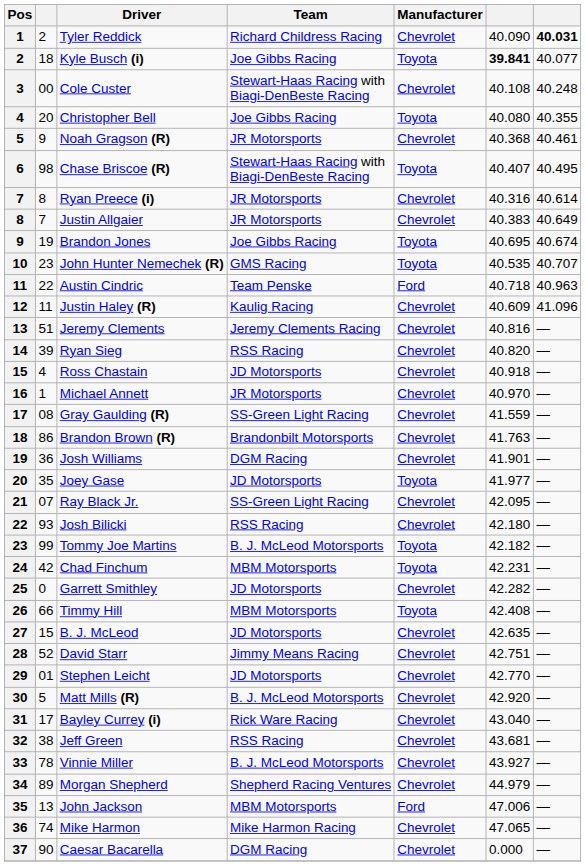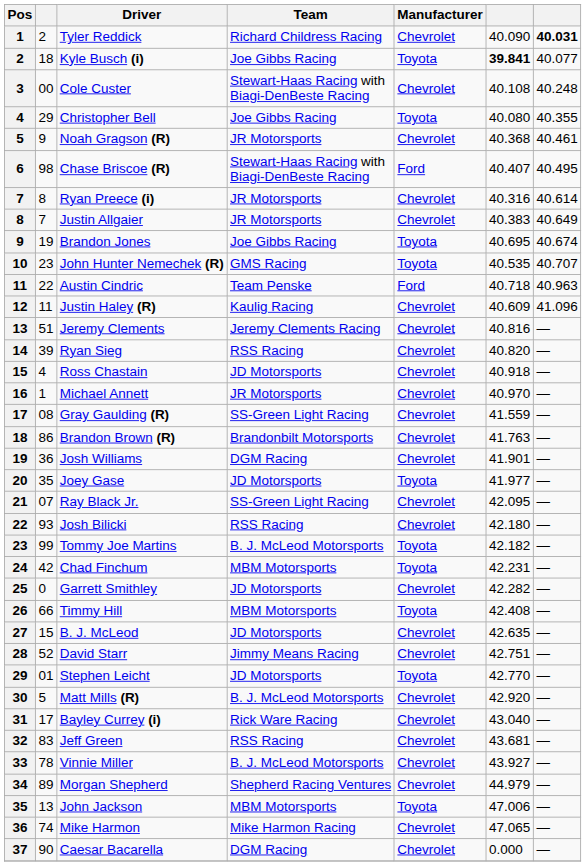 <table class="wikitable" style="font-size:98%">
 <tr>
 <th>Pos</th>
 <th></th>
 <th>Driver</th>
 <th>Team</th>
 <th>Manufacturer</th>
 <th></th>
 <th></th>
 </tr>
 <tr>
 <th>1</th>
 <td>2</td>
 <td><a href='#'>Tyler Reddick</a></td>
 <td><a href='#'>Richard Childress Racing</a></td>
 <td><a href='#'>Chevrolet</a></td>
 <td>40.090</td>
 <td><strong>40.031</strong></td>
 </tr>
 <tr>
 <th>2</th>
 <td>18</td>
 <td><a href='#'>Kyle Busch</a> <strong>(i)</strong></td>
 <td><a href='#'>Joe Gibbs Racing</a></td>
 <td><a href='#'>Toyota</a></td>
 <td><strong>39.841</strong></td>
 <td>40.077</td>
 </tr>
 <tr>
 <th>3</th>
 <td>00</td>
 <td><a href='#'>Cole Custer</a></td>
 <td><a href='#'>Stewart-Haas Racing</a> with <br> <a href='#'>Biagi-DenBeste Racing</a></td>
 <td><a href='#'>Chevrolet</a></td>
 <td>40.108</td>
 <td>40.248</td>
 </tr>
 <tr>
 <th>4</th>
-<td>20</td>
+<td>29</td>
 <td><a href='#'>Christopher Bell</a></td>
 <td><a href='#'>Joe Gibbs Racing</a></td>
 <td><a href='#'>Toyota</a></td>
 <td>40.080</td>
 <td>40.355</td>
 </tr>
 <tr>
 <th>5</th>
 <td>9</td>
 <td><a href='#'>Noah Gragson</a> <strong>(R)</strong></td>
 <td><a href='#'>JR Motorsports</a></td>
 <td><a href='#'>Chevrolet</a></td>
 <td>40.368</td>
 <td>40.461</td>
 </tr>
 <tr>
 <th>6</th>
 <td>98</td>
 <td><a href='#'>Chase Briscoe</a> <strong>(R)</strong></td>
 <td><a href='#'>Stewart-Haas Racing</a> with <br> <a href='#'>Biagi-DenBeste Racing</a></td>
-<td><a href='#'>Toyota</a></td>
+<td><a href='#'>Ford</a></td>
 <td>40.407</td>
 <td>40.495</td>
 </tr>
 <tr>
 <th>7</th>
 <td>8</td>
 <td><a href='#'>Ryan Preece</a> <strong>(i)</strong></td>
 <td><a href='#'>JR Motorsports</a></td>
 <td><a href='#'>Chevrolet</a></td>
 <td>40.316</td>
 <td>40.614</td>
 </tr>
 <tr>
 <th>8</th>
 <td>7</td>
 <td><a href='#'>Justin Allgaier</a></td>
 <td><a href='#'>JR Motorsports</a></td>
 <td><a href='#'>Chevrolet</a></td>
 <td>40.383</td>
 <td>40.649</td>
 </tr>
 <tr>
 <th>9</th>
 <td>19</td>
 <td><a href='#'>Brandon Jones</a></td>
 <td><a href='#'>Joe Gibbs Racing</a></td>
 <td><a href='#'>Toyota</a></td>
 <td>40.695</td>
 <td>40.674</td>
 </tr>
 <tr>
 <th>10</th>
 <td>23</td>
 <td><a href='#'>John Hunter Nemechek</a> <strong>(R)</strong></td>
 <td><a href='#'>GMS Racing</a></td>
 <td><a href='#'>Toyota</a></td>
 <td>40.535</td>
 <td>40.707</td>
 </tr>
 <tr>
 <th>11</th>
 <td>22</td>
 <td><a href='#'>Austin Cindric</a></td>
 <td><a href='#'>Team Penske</a></td>
 <td><a href='#'>Ford</a></td>
 <td>40.718</td>
 <td>40.963</td>
 </tr>
 <tr>
 <th>12</th>
 <td>11</td>
 <td><a href='#'>Justin Haley</a> <strong>(R)</strong></td>
 <td><a href='#'>Kaulig Racing</a></td>
 <td><a href='#'>Chevrolet</a></td>
 <td>40.609</td>
 <td>41.096</td>
 </tr>
 <tr>
 <th>13</th>
 <td>51</td>
 <td><a href='#'>Jeremy Clements</a></td>
 <td><a href='#'>Jeremy Clements Racing</a></td>
 <td><a href='#'>Chevrolet</a></td>
 <td>40.816</td>
 <td>—</td>
 </tr>
 <tr>
 <th>14</th>
 <td>39</td>
 <td><a href='#'>Ryan Sieg</a></td>
 <td><a href='#'>RSS Racing</a></td>
 <td><a href='#'>Chevrolet</a></td>
 <td>40.820</td>
 <td>—</td>
 </tr>
 <tr>
 <th>15</th>
 <td>4</td>
 <td><a href='#'>Ross Chastain</a></td>
 <td><a href='#'>JD Motorsports</a></td>
 <td><a href='#'>Chevrolet</a></td>
 <td>40.918</td>
 <td>—</td>
 </tr>
 <tr>
 <th>16</th>
 <td>1</td>
 <td><a href='#'>Michael Annett</a></td>
 <td><a href='#'>JR Motorsports</a></td>
 <td><a href='#'>Chevrolet</a></td>
 <td>40.970</td>
 <td>—</td>
 </tr>
 <tr>
 <th>17</th>
 <td>08</td>
 <td><a href='#'>Gray Gaulding</a> <strong>(R)</strong></td>
 <td><a href='#'>SS-Green Light Racing</a></td>
 <td><a href='#'>Chevrolet</a></td>
 <td>41.559</td>
 <td>—</td>
 </tr>
 <tr>
 <th>18</th>
 <td>86</td>
 <td><a href='#'>Brandon Brown</a> <strong>(R)</strong></td>
 <td><a href='#'>Brandonbilt Motorsports</a></td>
 <td><a href='#'>Chevrolet</a></td>
 <td>41.763</td>
 <td>—</td>
 </tr>
 <tr>
 <th>19</th>
 <td>36</td>
 <td><a href='#'>Josh Williams</a></td>
 <td><a href='#'>DGM Racing</a></td>
 <td><a href='#'>Chevrolet</a></td>
 <td>41.901</td>
 <td>—</td>
 </tr>
 <tr>
 <th>20</th>
 <td>35</td>
 <td><a href='#'>Joey Gase</a></td>
 <td><a href='#'>JD Motorsports</a></td>
 <td><a href='#'>Toyota</a></td>
 <td>41.977</td>
 <td>—</td>
 </tr>
 <tr>
 <th>21</th>
 <td>07</td>
 <td><a href='#'>Ray Black Jr.</a></td>
 <td><a href='#'>SS-Green Light Racing</a></td>
 <td><a href='#'>Chevrolet</a></td>
 <td>42.095</td>
 <td>—</td>
 </tr>
 <tr>
 <th>22</th>
 <td>93</td>
 <td><a href='#'>Josh Bilicki</a></td>
 <td><a href='#'>RSS Racing</a></td>
 <td><a href='#'>Chevrolet</a></td>
 <td>42.180</td>
 <td>—</td>
 </tr>
 <tr>
 <th>23</th>
 <td>99</td>
 <td><a href='#'>Tommy Joe Martins</a></td>
 <td><a href='#'>B. J. McLeod Motorsports</a></td>
 <td><a href='#'>Toyota</a></td>
 <td>42.182</td>
 <td>—</td>
 </tr>
 <tr>
 <th>24</th>
 <td>42</td>
 <td><a href='#'>Chad Finchum</a></td>
 <td><a href='#'>MBM Motorsports</a></td>
 <td><a href='#'>Toyota</a></td>
 <td>42.231</td>
 <td>—</td>
 </tr>
 <tr>
 <th>25</th>
 <td>0</td>
 <td><a href='#'>Garrett Smithley</a></td>
 <td><a href='#'>JD Motorsports</a></td>
 <td><a href='#'>Chevrolet</a></td>
 <td>42.282</td>
 <td>—</td>
 </tr>
 <tr>
 <th>26</th>
 <td>66</td>
 <td><a href='#'>Timmy Hill</a></td>
 <td><a href='#'>MBM Motorsports</a></td>
 <td><a href='#'>Toyota</a></td>
 <td>42.408</td>
 <td>—</td>
 </tr>
 <tr>
 <th>27</th>
 <td>15</td>
 <td><a href='#'>B. J. McLeod</a></td>
 <td><a href='#'>JD Motorsports</a></td>
 <td><a href='#'>Chevrolet</a></td>
 <td>42.635</td>
 <td>—</td>
 </tr>
 <tr>
 <th>28</th>
 <td>52</td>
 <td><a href='#'>David Starr</a></td>
 <td><a href='#'>Jimmy Means Racing</a></td>
 <td><a href='#'>Chevrolet</a></td>
 <td>42.751</td>
 <td>—</td>
 </tr>
 <tr>
 <th>29</th>
 <td>01</td>
 <td><a href='#'>Stephen Leicht</a></td>
 <td><a href='#'>JD Motorsports</a></td>
-<td><a href='#'>Chevrolet</a></td>
+<td><a href='#'>Toyota</a></td>
 <td>42.770</td>
 <td>—</td>
 </tr>
 <tr>
 <th>30</th>
 <td>5</td>
 <td><a href='#'>Matt Mills</a> <strong>(R)</strong></td>
 <td><a href='#'>B. J. McLeod Motorsports</a></td>
 <td><a href='#'>Chevrolet</a></td>
 <td>42.920</td>
 <td>—</td>
 </tr>
 <tr>
 <th>31</th>
 <td>17</td>
 <td><a href='#'>Bayley Currey</a> <strong>(i)</strong></td>
 <td><a href='#'>Rick Ware Racing</a></td>
 <td><a href='#'>Chevrolet</a></td>
 <td>43.040</td>
 <td>—</td>
 </tr>
 <tr>
 <th>32</th>
-<td>38</td>
+<td>83</td>
 <td><a href='#'>Jeff Green</a></td>
 <td><a href='#'>RSS Racing</a></td>
 <td><a href='#'>Chevrolet</a></td>
 <td>43.681</td>
 <td>—</td>
 </tr>
 <tr>
 <th>33</th>
 <td>78</td>
 <td><a href='#'>Vinnie Miller</a></td>
 <td><a href='#'>B. J. McLeod Motorsports</a></td>
 <td><a href='#'>Chevrolet</a></td>
 <td>43.927</td>
 <td>—</td>
 </tr>
 <tr>
 <th>34</th>
 <td>89</td>
 <td><a href='#'>Morgan Shepherd</a></td>
 <td><a href='#'>Shepherd Racing Ventures</a></td>
 <td><a href='#'>Chevrolet</a></td>
 <td>44.979</td>
 <td>—</td>
 </tr>
 <tr>
 <th>35</th>
 <td>13</td>
 <td><a href='#'>John Jackson</a></td>
 <td><a href='#'>MBM Motorsports</a></td>
-<td><a href='#'>Ford</a></td>
+<td><a href='#'>Toyota</a></td>
 <td>47.006</td>
 <td>—</td>
 </tr>
 <tr>
 <th>36</th>
 <td>74</td>
 <td><a href='#'>Mike Harmon</a></td>
 <td><a href='#'>Mike Harmon Racing</a></td>
 <td><a href='#'>Chevrolet</a></td>
 <td>47.065</td>
 <td>—</td>
 </tr>
 <tr>
 <th>37</th>
 <td>90</td>
 <td><a href='#'>Caesar Bacarella</a></td>
 <td><a href='#'>DGM Racing</a></td>
 <td><a href='#'>Chevrolet</a></td>
 <td>0.000</td>
 <td>—</td>
 </tr>
 <tr>
 </tr>
 </table>
